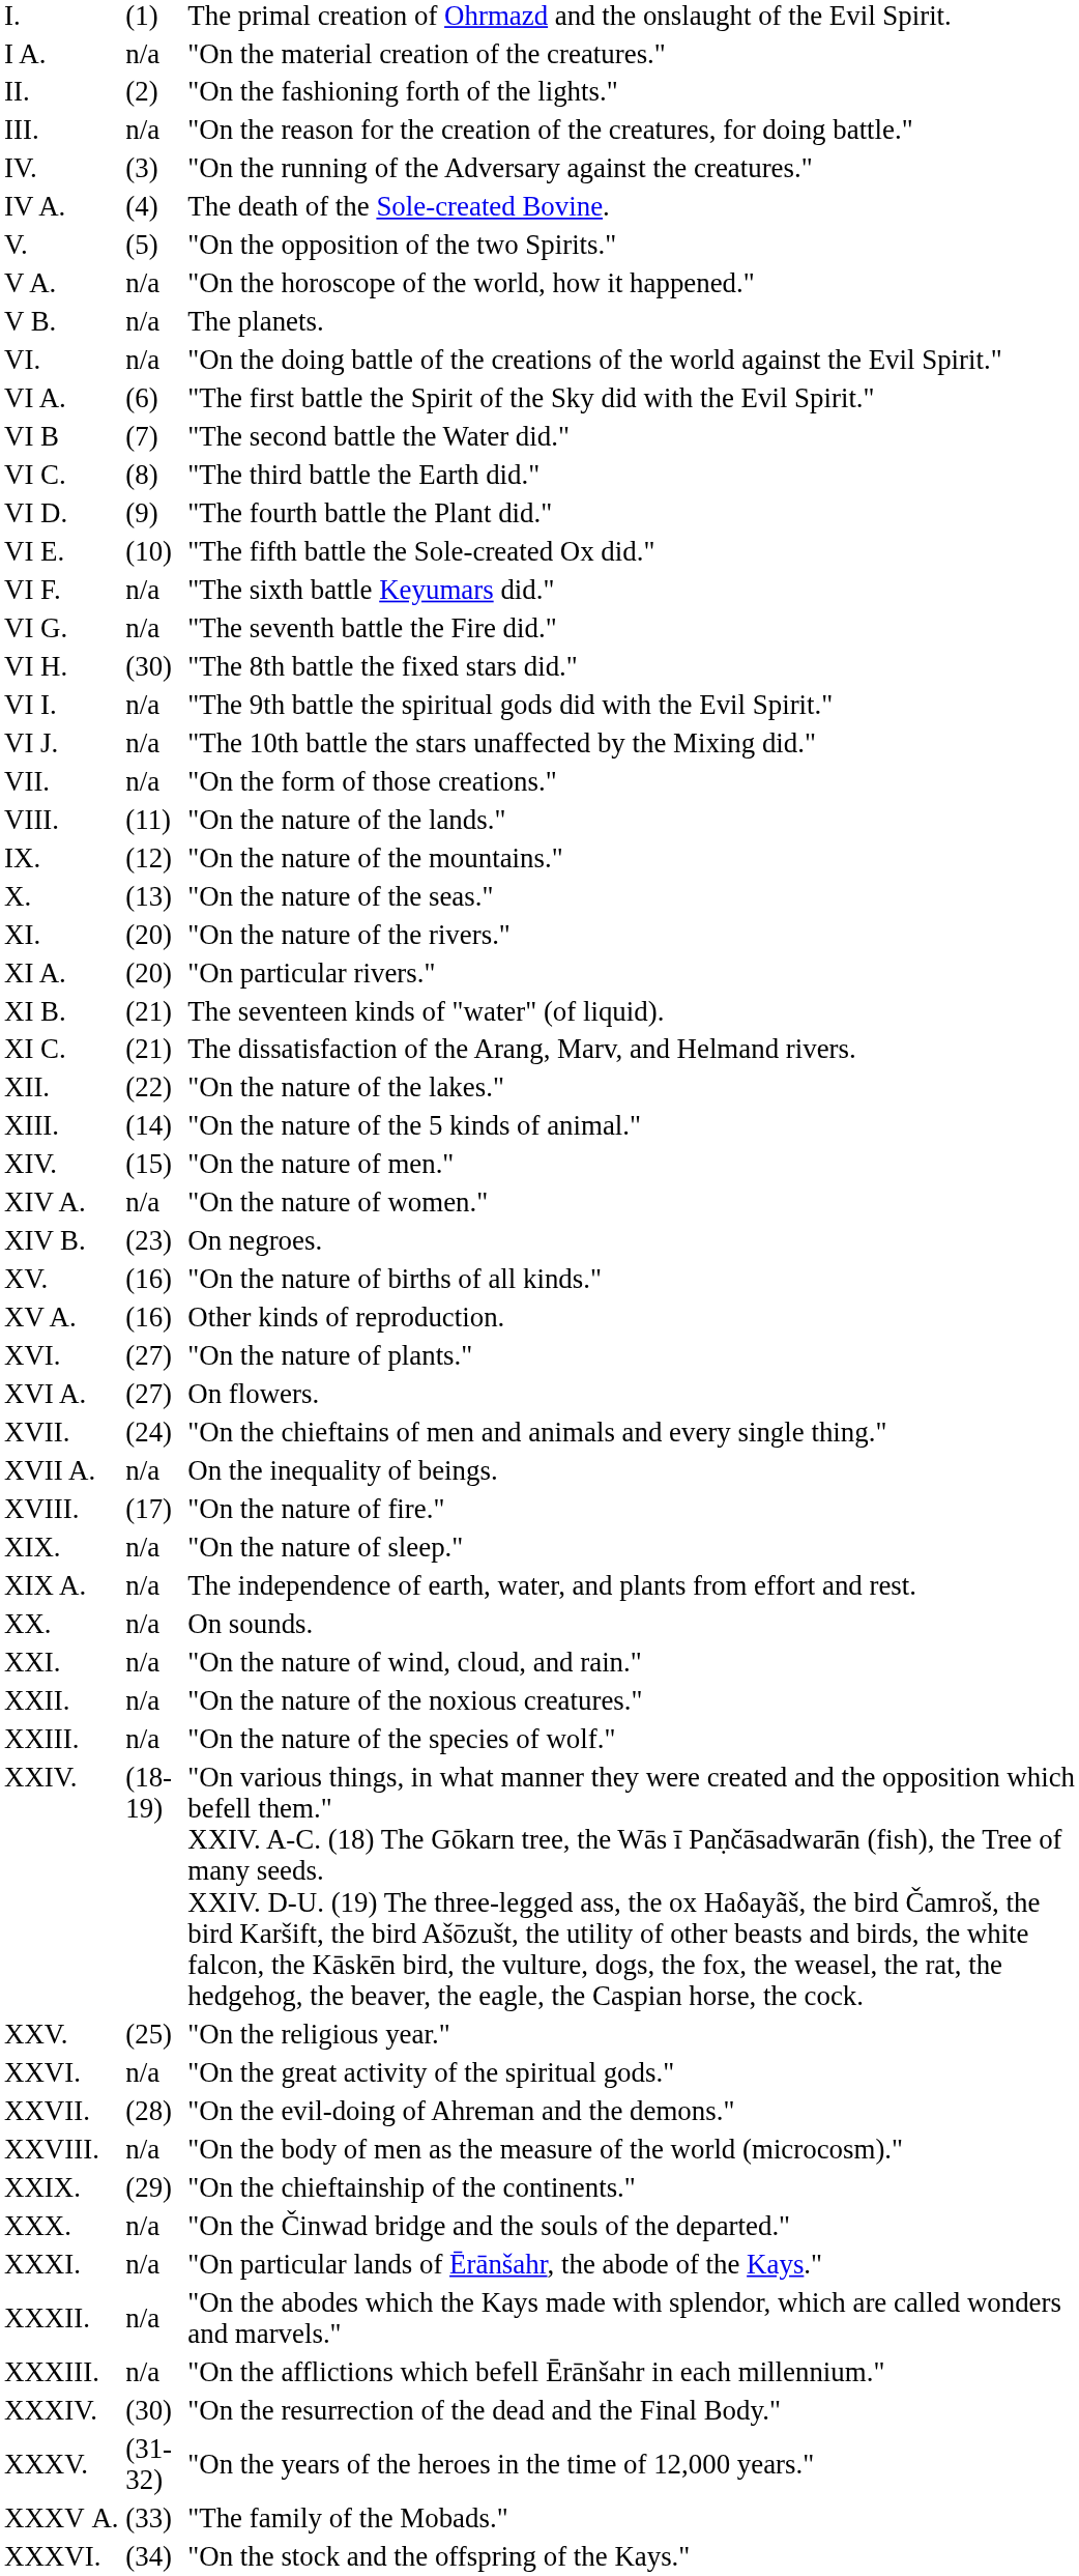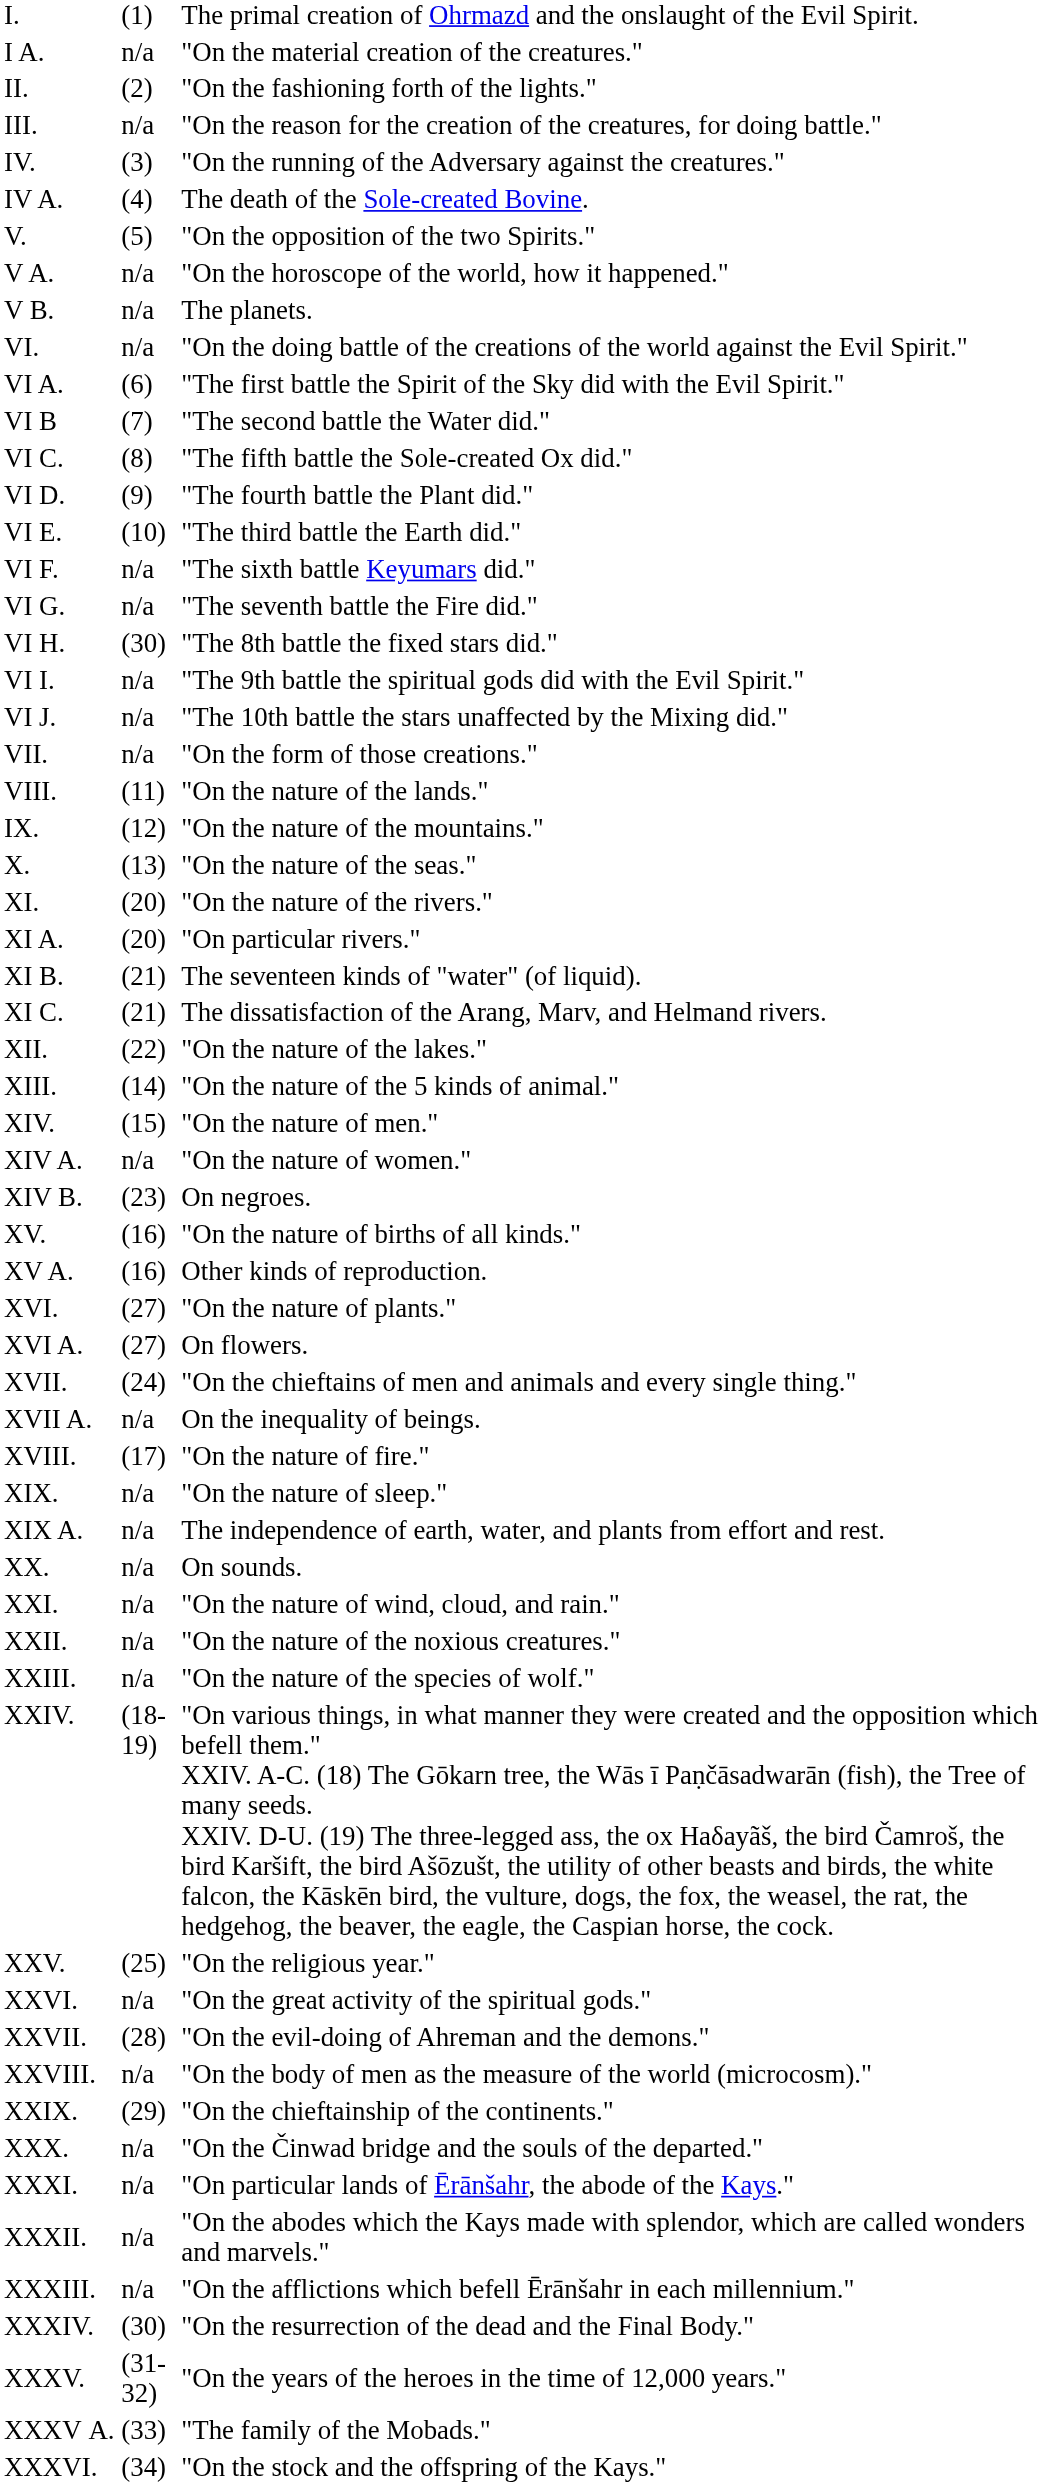 <table>
 <tr>
 <td>I.</td>
 <td>(1)</td>
 <td>The primal creation of <a href='#'>Ohrmazd</a> and the onslaught of the Evil Spirit.</td>
 </tr>
 <tr>
 <td>I A.</td>
 <td>n/a</td>
 <td>"On the material creation of the creatures."</td>
 </tr>
 <tr>
 <td>II.</td>
 <td>(2)</td>
 <td>"On the fashioning forth of the lights."</td>
 </tr>
 <tr>
 <td>III.</td>
 <td>n/a</td>
 <td>"On the reason for the creation of the creatures, for doing battle."</td>
 </tr>
 <tr>
 <td>IV.</td>
 <td>(3)</td>
 <td>"On the running of the Adversary against the creatures."</td>
 </tr>
 <tr>
 <td>IV A.</td>
 <td>(4)</td>
 <td>The death of the <a href='#'>Sole-created Bovine</a>.</td>
 </tr>
 <tr>
 <td>V.</td>
 <td>(5)</td>
 <td>"On the opposition of the two Spirits."</td>
 </tr>
 <tr>
 <td>V A.</td>
 <td>n/a</td>
 <td>"On the horoscope of the world, how it happened."</td>
 </tr>
 <tr>
 <td>V B.</td>
 <td>n/a</td>
 <td>The planets.</td>
 </tr>
 <tr>
 <td>VI.</td>
 <td>n/a</td>
 <td>"On the doing battle of the creations of the world against the Evil Spirit."</td>
 </tr>
 <tr>
 <td>VI A.</td>
 <td>(6)</td>
 <td>"The first battle the Spirit of the Sky did with the Evil Spirit."</td>
 </tr>
 <tr>
 <td>VI B</td>
 <td>(7)</td>
 <td>"The second battle the Water did."</td>
 </tr>
 <tr>
 <td>VI C.</td>
 <td>(8)</td>
-<td>"The third battle the Earth did."</td>
+<td>"The fifth battle the Sole-created Ox did."</td>
 </tr>
 <tr>
 <td>VI D.</td>
 <td>(9)</td>
 <td>"The fourth battle the Plant did."</td>
 </tr>
 <tr>
 <td>VI E.</td>
 <td>(10)</td>
-<td>"The fifth battle the Sole-created Ox did."</td>
+<td>"The third battle the Earth did."</td>
 </tr>
 <tr>
 <td>VI F.</td>
 <td>n/a</td>
 <td>"The sixth battle <a href='#'>Keyumars</a> did."</td>
 </tr>
 <tr>
 <td>VI G.</td>
 <td>n/a</td>
 <td>"The seventh battle the Fire did."</td>
 </tr>
 <tr>
 <td>VI H.</td>
 <td>(30)</td>
 <td>"The 8th battle the fixed stars did."</td>
 </tr>
 <tr>
 <td>VI I.</td>
 <td>n/a</td>
 <td>"The 9th battle the spiritual gods did with the Evil Spirit."</td>
 </tr>
 <tr>
 <td>VI J.</td>
 <td>n/a</td>
 <td>"The 10th battle the stars unaffected by the Mixing did."</td>
 </tr>
 <tr>
 <td>VII.</td>
 <td>n/a</td>
 <td>"On the form of those creations."</td>
 </tr>
 <tr>
 <td>VIII.</td>
 <td>(11)</td>
 <td>"On the nature of the lands."</td>
 </tr>
 <tr>
 <td>IX.</td>
 <td>(12)</td>
 <td>"On the nature of the mountains."</td>
 </tr>
 <tr>
 <td>X.</td>
 <td>(13)</td>
 <td>"On the nature of the seas."</td>
 </tr>
 <tr>
 <td>XI.</td>
 <td>(20)</td>
 <td>"On the nature of the rivers."</td>
 </tr>
 <tr>
 <td>XI A.</td>
 <td>(20)</td>
 <td>"On particular rivers."</td>
 </tr>
 <tr>
 <td>XI B.</td>
 <td>(21)</td>
 <td>The seventeen kinds of "water" (of liquid).</td>
 </tr>
 <tr>
 <td>XI C.</td>
 <td>(21)</td>
 <td>The dissatisfaction of the Arang, Marv, and Helmand rivers.</td>
 </tr>
 <tr>
 <td>XII.</td>
 <td>(22)</td>
 <td>"On the nature of the lakes."</td>
 </tr>
 <tr>
 <td>XIII.</td>
 <td>(14)</td>
 <td>"On the nature of the 5 kinds of animal."</td>
 </tr>
 <tr>
 <td>XIV.</td>
 <td>(15)</td>
 <td>"On the nature of men."</td>
 </tr>
 <tr>
 <td>XIV A.</td>
 <td>n/a</td>
 <td>"On the nature of women."</td>
 </tr>
 <tr>
 <td>XIV B.</td>
 <td>(23)</td>
 <td>On negroes.</td>
 </tr>
 <tr>
 <td>XV.</td>
 <td>(16)</td>
 <td>"On the nature of births of all kinds."</td>
 </tr>
 <tr>
 <td>XV A.</td>
 <td>(16)</td>
 <td>Other kinds of reproduction.</td>
 </tr>
 <tr>
 <td>XVI.</td>
 <td>(27)</td>
 <td>"On the nature of plants."</td>
 </tr>
 <tr>
 <td>XVI A.</td>
 <td>(27)</td>
 <td>On flowers.</td>
 </tr>
 <tr>
 <td>XVII.</td>
 <td>(24)</td>
 <td>"On the chieftains of men and animals and every single thing."</td>
 </tr>
 <tr>
 <td>XVII A.</td>
 <td>n/a</td>
 <td>On the inequality of beings.</td>
 </tr>
 <tr>
 <td>XVIII.</td>
 <td>(17)</td>
 <td>"On the nature of fire."</td>
 </tr>
 <tr>
 <td>XIX.</td>
 <td>n/a</td>
 <td>"On the nature of sleep."</td>
 </tr>
 <tr>
 <td>XIX A.</td>
 <td>n/a</td>
 <td>The independence of earth, water, and plants from effort and rest.</td>
 </tr>
 <tr>
 <td>XX.</td>
 <td>n/a</td>
 <td>On sounds.</td>
 </tr>
 <tr>
 <td>XXI.</td>
 <td>n/a</td>
 <td>"On the nature of wind, cloud, and rain."</td>
 </tr>
 <tr>
 <td>XXII.</td>
 <td>n/a</td>
 <td>"On the nature of the noxious creatures."</td>
 </tr>
 <tr>
 <td>XXIII.</td>
 <td>n/a</td>
 <td>"On the nature of the species of wolf."</td>
 </tr>
 <tr>
 <td valign="top">XXIV.</td>
 <td valign="top">(18-19)</td>
 <td>"On various things, in what manner they were created and the opposition which befell them."<br>XXIV. A-C. (18) The Gōkarn tree, the Wās ī Paṇčāsadwarān (fish), the Tree of many seeds.<br>XXIV. D-U. (19) The three-legged ass, the ox Haδayãš, the bird Čamroš, the bird Karšift, the bird Ašōzušt, the utility of other beasts and birds, the white falcon, the Kāskēn bird, the vulture, dogs, the fox, the weasel, the rat, the hedgehog, the beaver, the eagle, the Caspian horse, the cock.</td>
 </tr>
 <tr>
 <td>XXV.</td>
 <td>(25)</td>
 <td>"On the religious year."</td>
 </tr>
 <tr>
 <td>XXVI.</td>
 <td>n/a</td>
 <td>"On the great activity of the spiritual gods."</td>
 </tr>
 <tr>
 <td>XXVII.</td>
 <td>(28)</td>
 <td>"On the evil-doing of Ahreman and the demons."</td>
 </tr>
 <tr>
 <td>XXVIII.</td>
 <td>n/a</td>
 <td>"On the body of men as the measure of the world (microcosm)."</td>
 </tr>
 <tr>
 <td>XXIX.</td>
 <td>(29)</td>
 <td>"On the chieftainship of the continents."</td>
 </tr>
 <tr>
 <td>XXX.</td>
 <td>n/a</td>
 <td>"On the Činwad bridge and the souls of the departed."</td>
 </tr>
 <tr>
 <td>XXXI.</td>
 <td>n/a</td>
 <td>"On particular lands of <a href='#'>Ērānšahr</a>, the abode of the <a href='#'>Kays</a>."</td>
 </tr>
 <tr>
 <td>XXXII.</td>
 <td>n/a</td>
 <td>"On the abodes which the Kays made with splendor, which are called wonders and marvels."</td>
 </tr>
 <tr>
 <td>XXXIII.</td>
 <td>n/a</td>
 <td>"On the afflictions which befell Ērānšahr in each millennium."</td>
 </tr>
 <tr>
 <td>XXXIV.</td>
 <td>(30)</td>
 <td>"On the resurrection of the dead and the Final Body."</td>
 </tr>
 <tr>
 <td>XXXV.</td>
 <td>(31-32)</td>
 <td>"On the years of the heroes in the time of 12,000 years."</td>
 </tr>
 <tr>
 <td>XXXV A.</td>
 <td>(33)</td>
 <td>"The family of the Mobads."</td>
 </tr>
 <tr>
 <td>XXXVI.</td>
 <td>(34)</td>
 <td>"On the stock and the offspring of the Kays."</td>
 </tr>
 </table>
